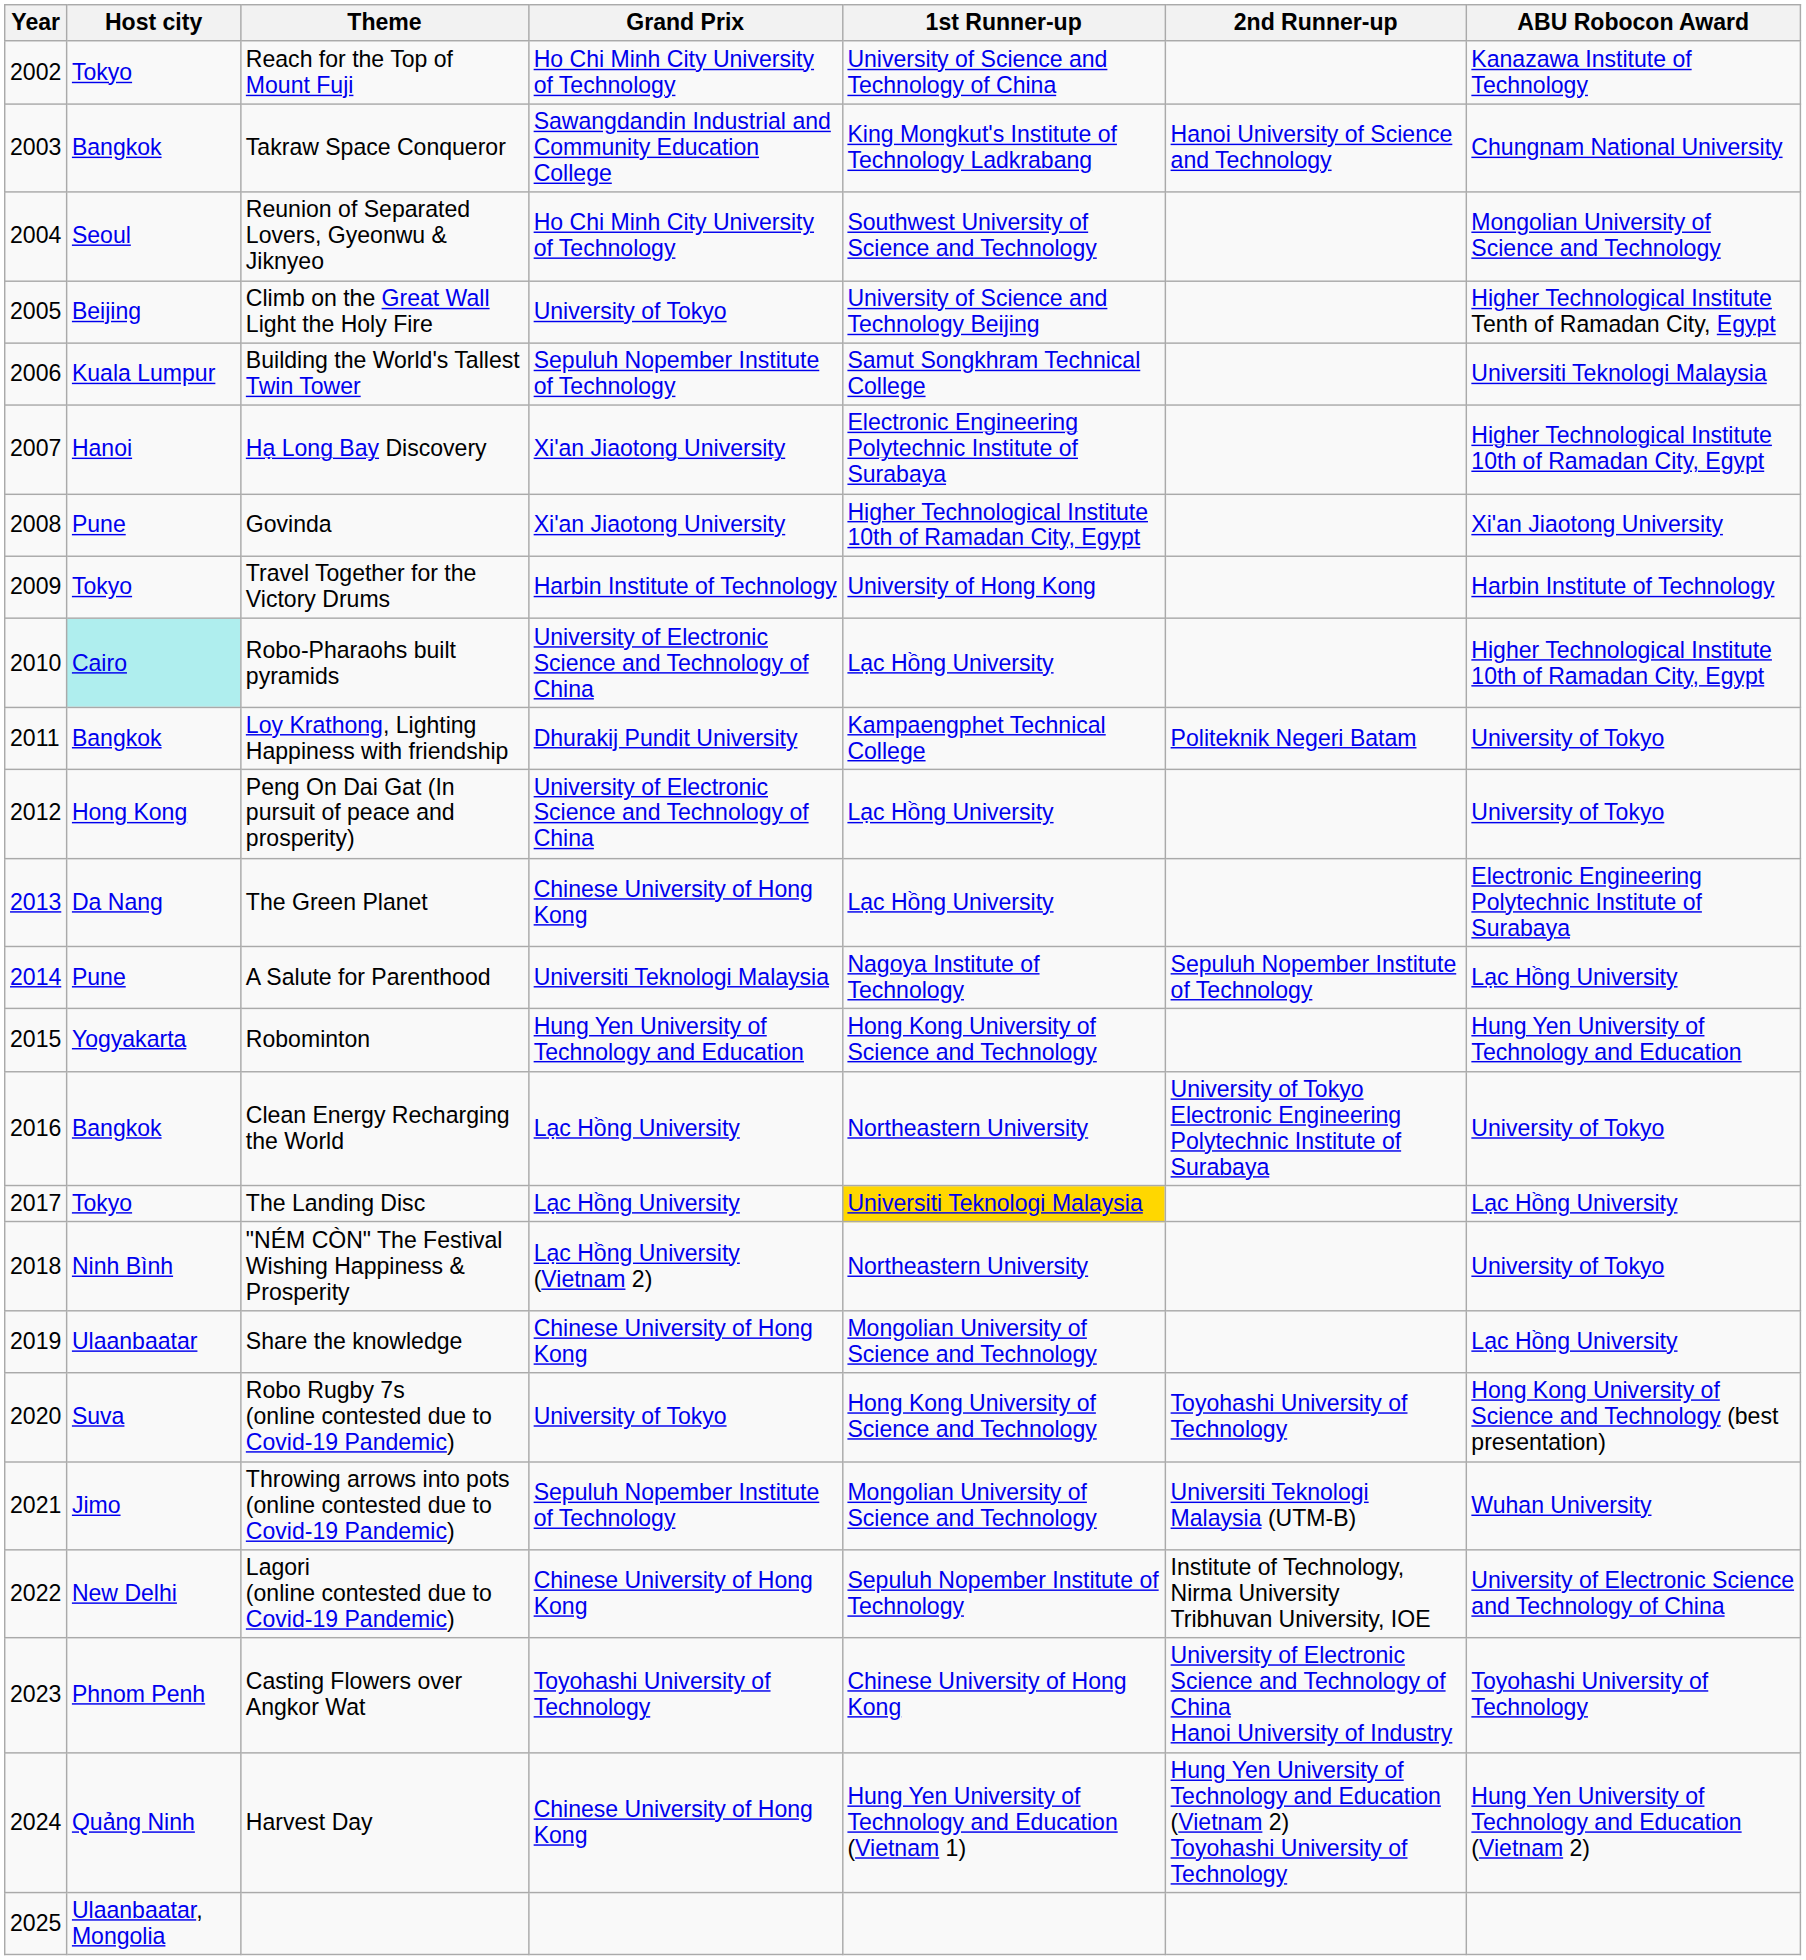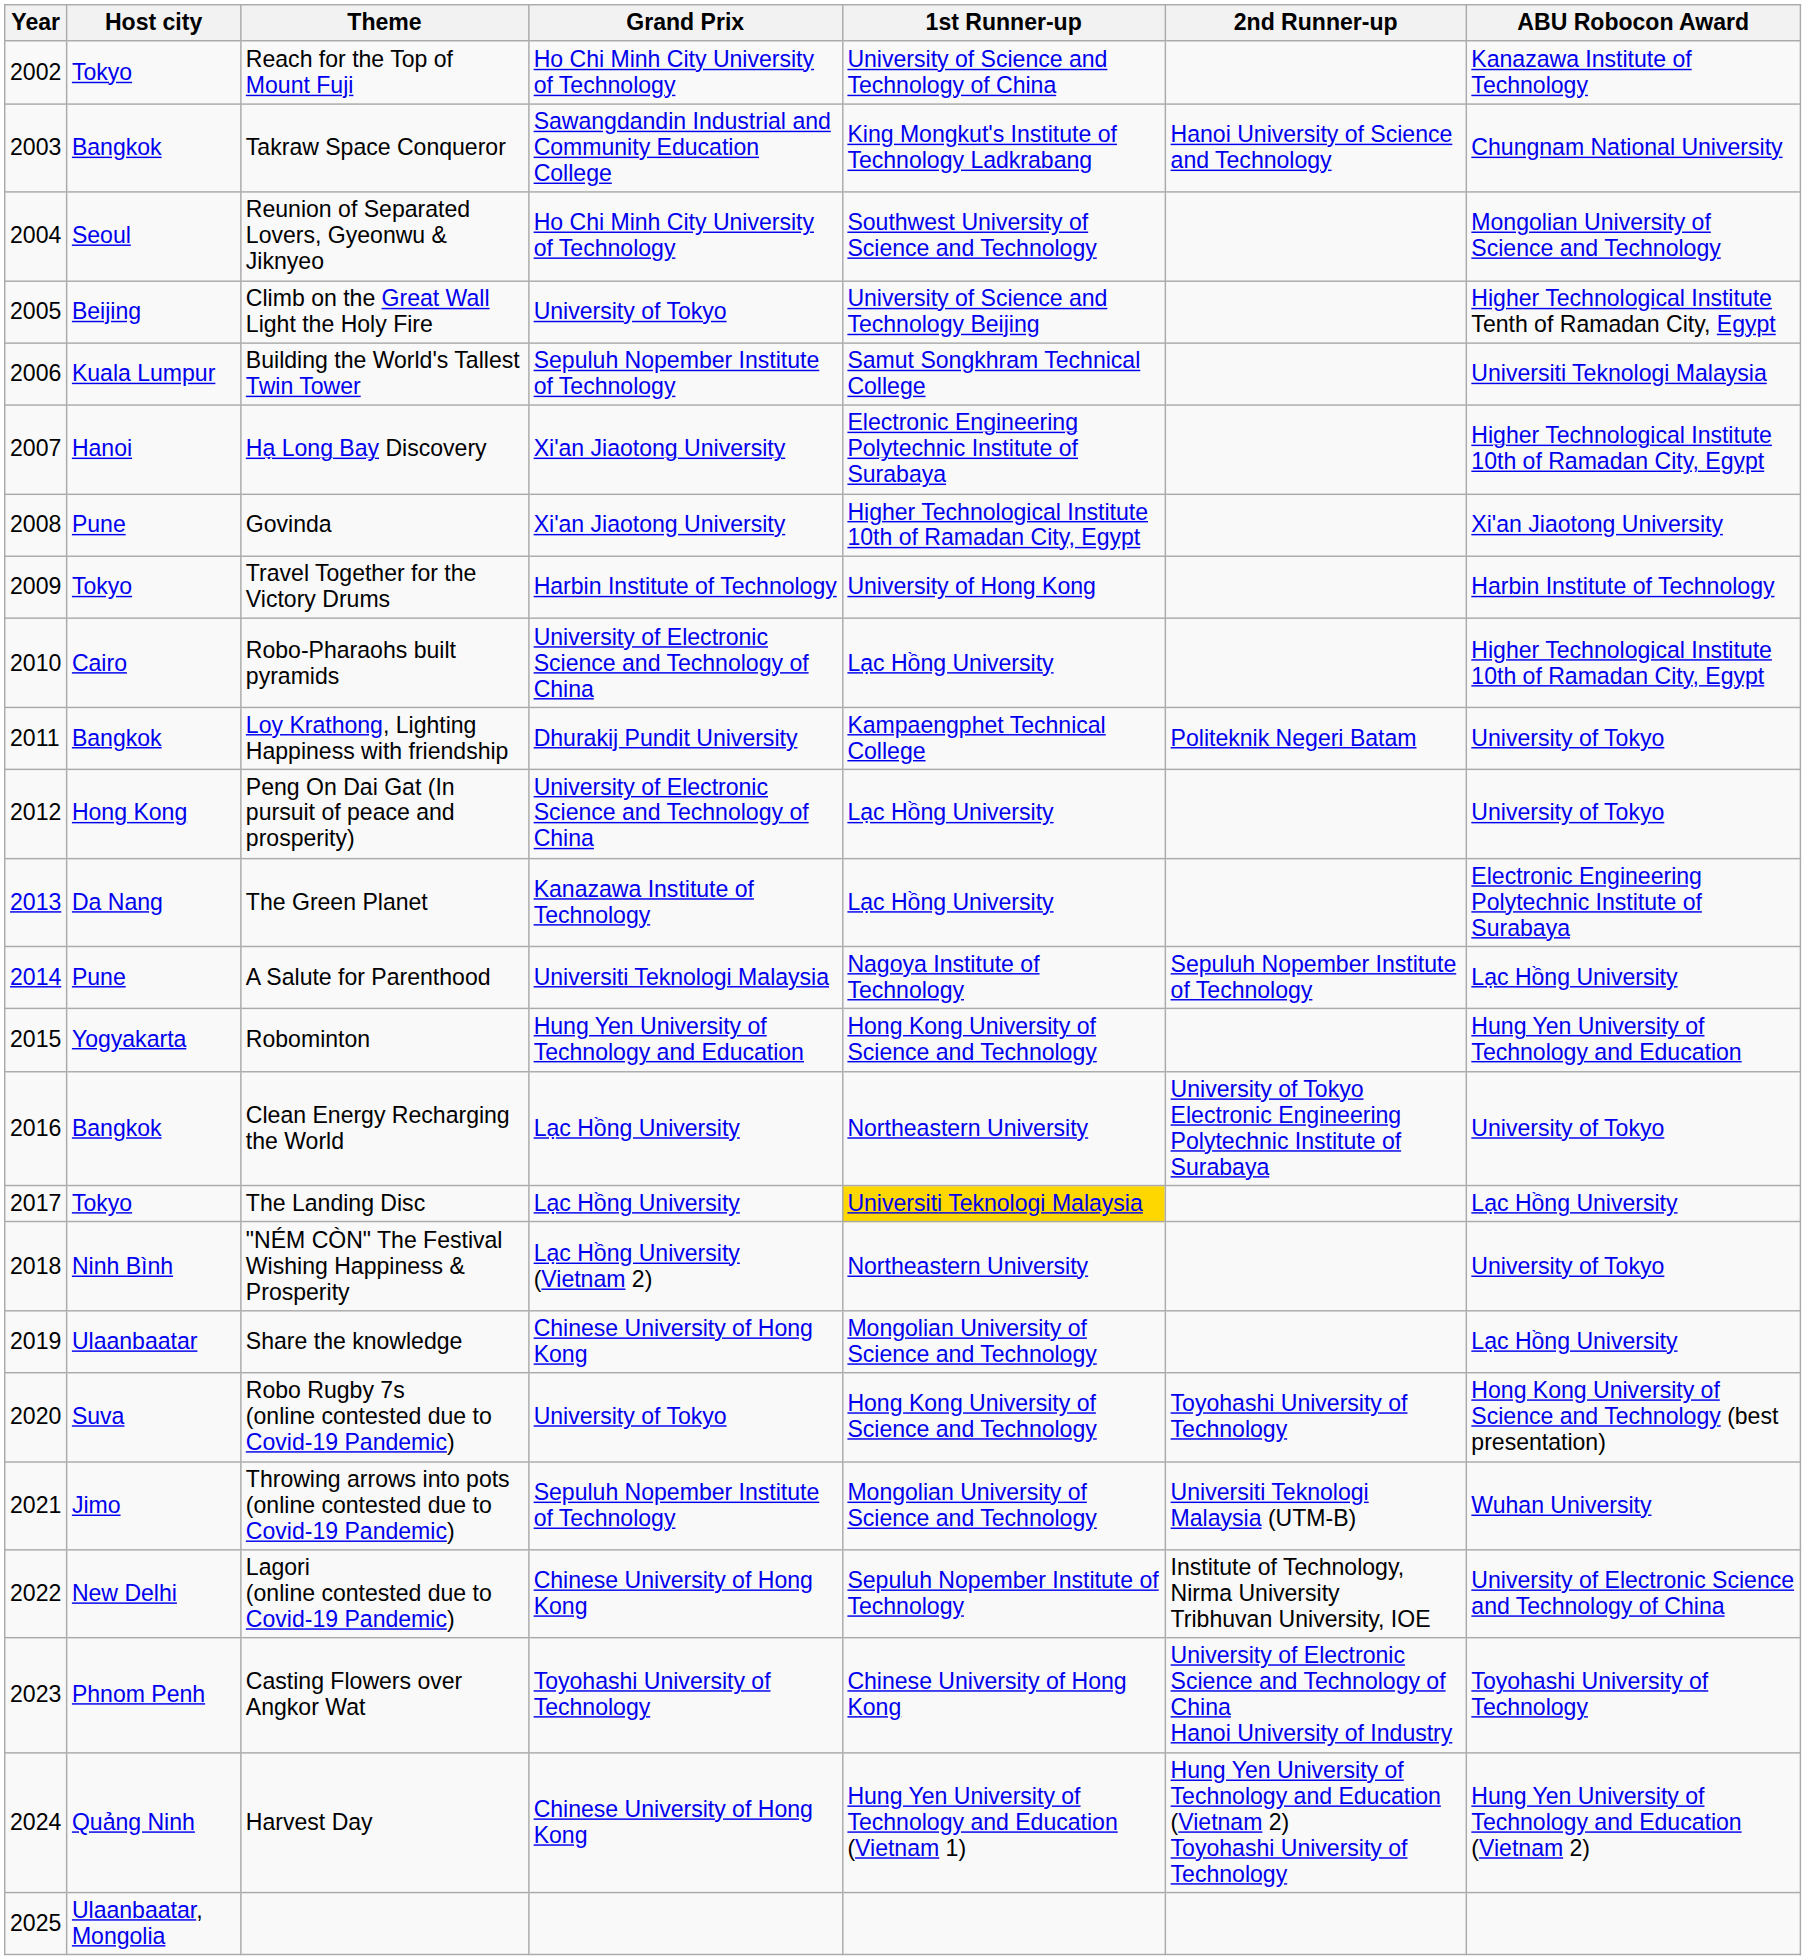 <table class="wikitable">
 <tr>
 <th>Year</th>
 <th>Host city</th>
 <th>Theme</th>
 <th>Grand Prix</th>
 <th>1st Runner-up</th>
 <th>2nd Runner-up</th>
 <th>ABU Robocon Award</th>
 </tr>
 <tr>
 <td>2002</td>
 <td> <a href='#'>Tokyo</a></td>
 <td>Reach for the Top of <a href='#'>Mount Fuji</a></td>
 <td> <a href='#'>Ho Chi Minh City University of Technology</a></td>
 <td> <a href='#'>University of Science and Technology of China</a></td>
 <td></td>
 <td> <a href='#'>Kanazawa Institute of Technology</a></td>
 </tr>
 <tr>
 <td>2003</td>
 <td> <a href='#'>Bangkok</a></td>
 <td>Takraw Space Conqueror</td>
 <td> <a href='#'>Sawangdandin Industrial and Community Education College</a></td>
 <td> <a href='#'>King Mongkut's Institute of Technology Ladkrabang</a></td>
 <td> <a href='#'>Hanoi University of Science and Technology</a></td>
 <td> <a href='#'>Chungnam National University</a></td>
 </tr>
 <tr>
 <td>2004</td>
 <td> <a href='#'>Seoul</a></td>
 <td>Reunion of Separated Lovers, Gyeonwu & Jiknyeo</td>
 <td> <a href='#'>Ho Chi Minh City University of Technology</a></td>
 <td> <a href='#'>Southwest University of Science and Technology</a></td>
 <td></td>
 <td> <a href='#'>Mongolian University of Science and Technology</a></td>
 </tr>
 <tr>
 <td>2005</td>
 <td> <a href='#'>Beijing</a></td>
 <td>Climb on the <a href='#'>Great Wall</a> Light the Holy Fire</td>
 <td> <a href='#'>University of Tokyo</a></td>
 <td> <a href='#'>University of Science and Technology Beijing</a></td>
 <td></td>
 <td> <a href='#'>Higher Technological Institute</a> Tenth of Ramadan City, <a href='#'>Egypt</a></td>
 </tr>
 <tr>
 <td>2006</td>
 <td> <a href='#'>Kuala Lumpur</a></td>
 <td>Building the World's Tallest <a href='#'>Twin Tower</a></td>
 <td> <a href='#'>Sepuluh Nopember Institute of Technology</a></td>
 <td> <a href='#'>Samut Songkhram Technical College</a></td>
 <td></td>
 <td> <a href='#'>Universiti Teknologi Malaysia</a></td>
 </tr>
 <tr>
 <td>2007</td>
 <td> <a href='#'>Hanoi</a></td>
 <td><a href='#'>Hạ Long Bay</a> Discovery</td>
 <td> <a href='#'>Xi'an Jiaotong University</a></td>
 <td> <a href='#'>Electronic Engineering Polytechnic Institute of Surabaya</a></td>
 <td></td>
 <td> <a href='#'>Higher Technological Institute 10th of Ramadan City, Egypt</a></td>
 </tr>
 <tr>
 <td>2008</td>
 <td> <a href='#'>Pune</a></td>
 <td>Govinda</td>
 <td> <a href='#'>Xi'an Jiaotong University</a></td>
 <td> <a href='#'>Higher Technological Institute 10th of Ramadan City, Egypt</a></td>
 <td></td>
 <td> <a href='#'>Xi'an Jiaotong University</a></td>
 </tr>
 <tr>
 <td>2009</td>
 <td> <a href='#'>Tokyo</a></td>
 <td>Travel Together for the Victory Drums</td>
 <td> <a href='#'>Harbin Institute of Technology</a></td>
 <td> <a href='#'>University of Hong Kong</a></td>
 <td></td>
 <td> <a href='#'>Harbin Institute of Technology</a></td>
 </tr>
 <tr>
 <td>2010</td>
-<td style="background: paleturquoise;"> <a href='#'>Cairo</a></td>
+<td> <a href='#'>Cairo</a></td>
 <td>Robo-Pharaohs built pyramids</td>
 <td> <a href='#'>University of Electronic Science and Technology of China</a></td>
 <td> <a href='#'>Lạc Hồng University</a></td>
 <td></td>
 <td> <a href='#'>Higher Technological Institute 10th of Ramadan City, Egypt</a></td>
 </tr>
 <tr>
 <td>2011</td>
 <td> <a href='#'>Bangkok</a></td>
 <td><a href='#'>Loy Krathong</a>, Lighting Happiness with friendship</td>
 <td> <a href='#'>Dhurakij Pundit University</a></td>
 <td> <a href='#'>Kampaengphet Technical College</a></td>
 <td> <a href='#'>Politeknik Negeri Batam</a></td>
 <td> <a href='#'>University of Tokyo</a></td>
 </tr>
 <tr>
 <td>2012</td>
 <td> <a href='#'>Hong Kong</a></td>
 <td>Peng On Dai Gat (In pursuit of peace and prosperity)</td>
 <td> <a href='#'>University of Electronic Science and Technology of China</a></td>
 <td> <a href='#'>Lạc Hồng University</a></td>
 <td></td>
 <td> <a href='#'>University of Tokyo</a></td>
 </tr>
 <tr>
 <td><a href='#'>2013</a></td>
 <td> <a href='#'>Da Nang</a></td>
 <td>The Green Planet</td>
-<td> <a href='#'>Chinese University of Hong Kong</a></td>
+<td> <a href='#'>Kanazawa Institute of Technology</a></td>
 <td> <a href='#'>Lạc Hồng University</a></td>
 <td></td>
 <td> <a href='#'>Electronic Engineering Polytechnic Institute of Surabaya</a></td>
 </tr>
 <tr>
 <td><a href='#'>2014</a></td>
 <td> <a href='#'>Pune</a></td>
 <td>A Salute for Parenthood</td>
 <td> <a href='#'>Universiti Teknologi Malaysia</a></td>
 <td> <a href='#'>Nagoya Institute of Technology</a></td>
 <td> <a href='#'>Sepuluh Nopember Institute of Technology</a></td>
 <td> <a href='#'>Lạc Hồng University</a></td>
 </tr>
 <tr>
 <td>2015</td>
 <td> <a href='#'>Yogyakarta</a></td>
 <td>Robominton</td>
 <td> <a href='#'>Hung Yen University of Technology and Education</a></td>
 <td> <a href='#'>Hong Kong University of Science and Technology</a></td>
 <td></td>
 <td> <a href='#'>Hung Yen University of Technology and Education</a></td>
 </tr>
 <tr>
 <td>2016</td>
 <td> <a href='#'>Bangkok</a></td>
 <td>Clean Energy Recharging the World</td>
 <td> <a href='#'>Lạc Hồng University</a></td>
 <td> <a href='#'>Northeastern University</a></td>
 <td> <a href='#'>University of Tokyo</a><br> <a href='#'>Electronic Engineering Polytechnic Institute of Surabaya</a></td>
 <td> <a href='#'>University of Tokyo</a></td>
 </tr>
 <tr>
 <td>2017</td>
 <td> <a href='#'>Tokyo</a></td>
 <td>The Landing Disc</td>
 <td> <a href='#'>Lạc Hồng University</a></td>
 <td style="background: gold;"> <a href='#'>Universiti Teknologi Malaysia</a></td>
 <td></td>
 <td> <a href='#'>Lạc Hồng University</a></td>
 </tr>
 <tr>
 <td>2018</td>
 <td> <a href='#'>Ninh Bình</a></td>
 <td>"NÉM CÒN" The Festival Wishing Happiness & Prosperity</td>
 <td> <a href='#'>Lạc Hồng University</a> (<a href='#'>Vietnam</a> 2)</td>
 <td><a href='#'>Northeastern University</a></td>
 <td></td>
 <td><a href='#'>University of Tokyo</a></td>
 </tr>
 <tr>
 <td>2019</td>
 <td> <a href='#'>Ulaanbaatar</a></td>
 <td>Share the knowledge</td>
 <td> <a href='#'>Chinese University of Hong Kong</a></td>
 <td> <a href='#'>Mongolian University of Science and Technology</a></td>
 <td></td>
 <td> <a href='#'>Lạc Hồng University</a></td>
 </tr>
 <tr>
 <td>2020</td>
 <td> <a href='#'>Suva</a></td>
 <td>Robo Rugby 7s<br>(online contested due to <a href='#'>Covid-19 Pandemic</a>)</td>
 <td> <a href='#'>University of Tokyo</a></td>
 <td> <a href='#'>Hong Kong University of Science and Technology</a></td>
 <td> <a href='#'>Toyohashi University of Technology</a></td>
 <td> <a href='#'>Hong Kong University of Science and Technology</a> (best presentation)</td>
 </tr>
 <tr>
 <td>2021</td>
 <td> <a href='#'>Jimo</a></td>
 <td>Throwing arrows into pots<br>(online contested due to <a href='#'>Covid-19 Pandemic</a>)</td>
 <td> <a href='#'>Sepuluh Nopember Institute of Technology</a></td>
 <td> <a href='#'>Mongolian University of Science and Technology</a></td>
 <td> <a href='#'>Universiti Teknologi Malaysia</a> (UTM-B)</td>
 <td> <a href='#'>Wuhan University</a></td>
 </tr>
 <tr>
 <td>2022</td>
 <td> <a href='#'>New Delhi</a></td>
 <td>Lagori<br>(online contested due to <a href='#'>Covid-19 Pandemic</a>)</td>
 <td> <a href='#'>Chinese University of Hong Kong</a></td>
 <td> <a href='#'>Sepuluh Nopember Institute of Technology</a></td>
 <td> Institute of Technology, Nirma University<br> Tribhuvan University, IOE</td>
 <td> <a href='#'>University of Electronic Science and Technology of China</a></td>
 </tr>
 <tr>
 <td>2023</td>
 <td> <a href='#'>Phnom Penh</a></td>
 <td>Casting Flowers over Angkor Wat</td>
 <td> <a href='#'>Toyohashi University of Technology</a></td>
 <td> <a href='#'>Chinese University of Hong Kong</a></td>
 <td> <a href='#'>University of Electronic Science and Technology of China</a><br> <a href='#'>Hanoi University of Industry</a></td>
 <td> <a href='#'>Toyohashi University of Technology</a></td>
 </tr>
 <tr>
 <td>2024</td>
 <td> <a href='#'>Quảng Ninh</a></td>
 <td>Harvest Day</td>
 <td> <a href='#'>Chinese University of Hong Kong</a></td>
 <td> <a href='#'>Hung Yen University of Technology and Education</a> (<a href='#'>Vietnam</a> 1)</td>
 <td> <a href='#'>Hung Yen University of Technology and Education</a> (<a href='#'>Vietnam</a> 2)<br> <a href='#'>Toyohashi University of Technology</a></td>
 <td> <a href='#'>Hung Yen University of Technology and Education</a> (<a href='#'>Vietnam</a> 2)</td>
 </tr>
 <tr>
 <td>2025</td>
 <td><a href='#'>Ulaanbaatar</a>, <a href='#'>Mongolia</a></td>
 <td></td>
 <td></td>
 <td></td>
 <td></td>
 <td></td>
 </tr>
 </table>
